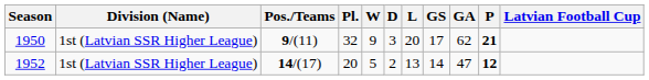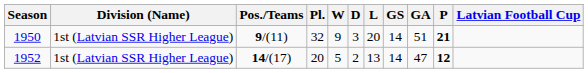 <table class="wikitable">
 <tr>
 <th>Season</th>
 <th>Division (Name)</th>
 <th>Pos./Teams</th>
 <th>Pl.</th>
 <th>W</th>
 <th>D</th>
 <th>L</th>
 <th>GS</th>
 <th>GA</th>
 <th>P</th>
 <th><a href='#'>Latvian Football Cup</a></th>
 </tr>
 <tr>
 <td align=center><a href='#'>1950</a></td>
 <td align=center>1st (<a href='#'>Latvian SSR Higher League</a>)</td>
 <td align=center bgcolor=><strong>9</strong>/(11)</td>
 <td align=center>32</td>
 <td align=center>9</td>
 <td align=center>3</td>
 <td align=center>20</td>
-<td align=center>17</td>
-<td align=center>62</td>
+<td align=center>14</td>
+<td align=center>51</td>
 <td align=center><strong>21</strong></td>
 <td align=center bgcolor=></td>
 </tr>
 <tr>
 <td align=center><a href='#'>1952</a></td>
 <td align=center>1st (<a href='#'>Latvian SSR Higher League</a>)</td>
 <td align=center bgcolor=><strong>14</strong>/(17)</td>
 <td align=center>20</td>
 <td align=center>5</td>
 <td align=center>2</td>
 <td align=center>13</td>
 <td align=center>14</td>
 <td align=center>47</td>
 <td align=center><strong>12</strong></td>
 <td align=center bgcolor=></td>
 </tr>
 </table>
